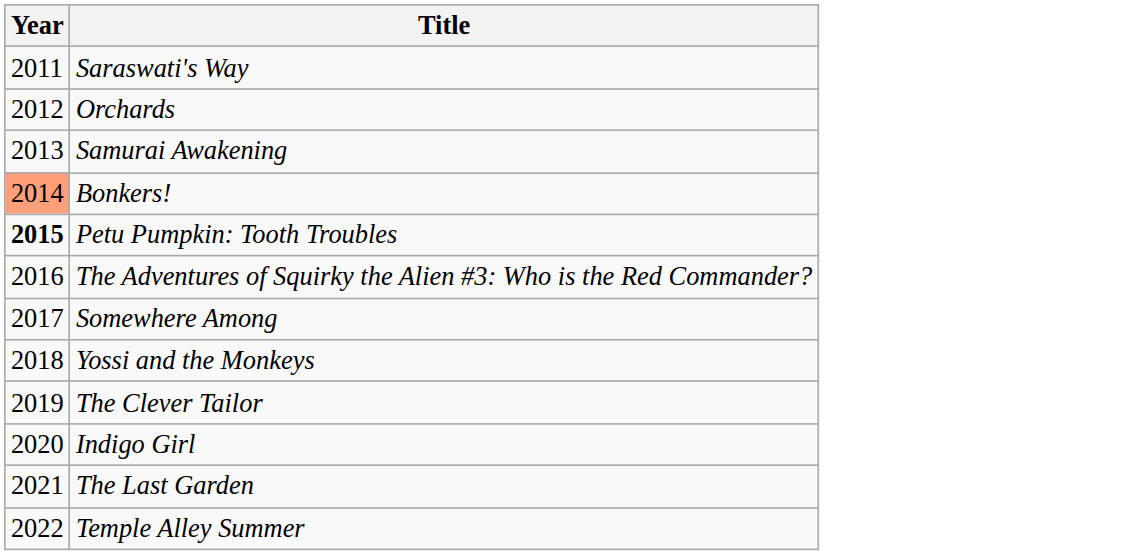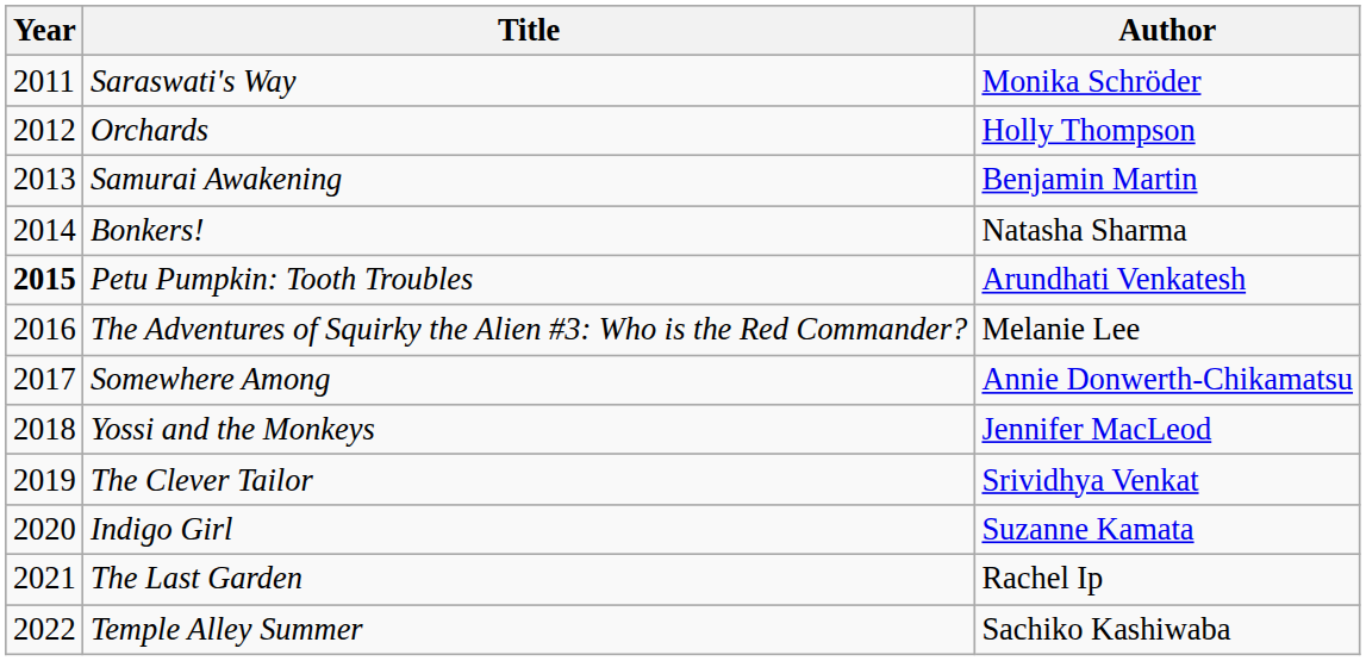 <table class="wikitable">
 <tr>
 <th>Year</th>
 <th>Title</th>
+<th>Author</th>
 </tr>
 <tr>
 <td>2011</td>
 <td><em>Saraswati's Way</em></td>
+<td><a href='#'>Monika Schröder</a></td>
 </tr>
 <tr>
 <td>2012</td>
 <td><em>Orchards</em></td>
+<td><a href='#'>Holly Thompson</a></td>
 </tr>
 <tr>
 <td>2013</td>
 <td><em>Samurai Awakening</em></td>
+<td><a href='#'>Benjamin Martin</a></td>
 </tr>
 <tr>
-<td style="background: lightsalmon;">2014</td>
+<td>2014</td>
 <td><em>Bonkers!</em></td>
+<td>Natasha Sharma</td>
 </tr>
 <tr>
 <td><strong>2015</strong></td>
 <td><em>Petu Pumpkin: Tooth Troubles</em></td>
+<td><a href='#'>Arundhati Venkatesh</a></td>
 </tr>
 <tr>
 <td>2016</td>
 <td><em>The Adventures of Squirky the Alien #3: Who is the Red Commander?</em></td>
+<td>Melanie Lee</td>
 </tr>
 <tr>
 <td>2017</td>
 <td><em>Somewhere Among</em></td>
+<td><a href='#'>Annie Donwerth-Chikamatsu</a></td>
 </tr>
 <tr>
 <td>2018</td>
 <td><em>Yossi and the Monkeys</em></td>
+<td><a href='#'>Jennifer MacLeod</a></td>
 </tr>
 <tr>
 <td>2019</td>
 <td><em>The Clever Tailor</em></td>
+<td><a href='#'>Srividhya Venkat</a></td>
 </tr>
 <tr>
 <td>2020</td>
 <td><em>Indigo Girl</em></td>
+<td><a href='#'>Suzanne Kamata</a></td>
 </tr>
 <tr>
 <td>2021</td>
 <td><em>The Last Garden</em></td>
+<td>Rachel Ip</td>
 </tr>
 <tr>
 <td>2022</td>
 <td><em>Temple Alley Summer</em></td>
+<td>Sachiko Kashiwaba</td>
 </tr>
 </table>
